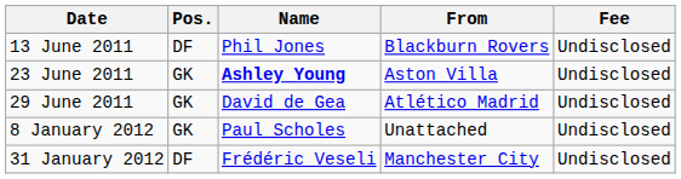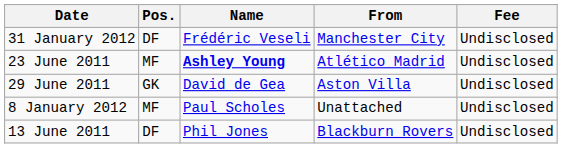 <table class="wikitable">
 <tr>
 <th>Date</th>
 <th>Pos.</th>
 <th>Name</th>
 <th>From</th>
 <th>Fee</th>
 </tr>
 <tr>
+<td>31 January 2012</td>
+<td>DF</td>
+<td> <a href='#'>Frédéric Veseli</a></td>
+<td> <a href='#'>Manchester City</a></td>
+<td>Undisclosed</td>
+</tr>
+<tr>
+<td>23 June 2011</td>
+<td>MF</td>
+<td><strong> <a href='#'>Ashley Young</a></strong></td>
+<td> <a href='#'>Atlético Madrid</a></td>
+<td>Undisclosed</td>
+</tr>
+<tr>
+<td>29 June 2011</td>
+<td>GK</td>
+<td> <a href='#'>David de Gea</a></td>
+<td> <a href='#'>Aston Villa</a></td>
+<td>Undisclosed</td>
+</tr>
+<tr>
+<td>8 January 2012</td>
+<td>MF</td>
+<td> <a href='#'>Paul Scholes</a></td>
+<td>Unattached</td>
+<td>Undisclosed</td>
+</tr>
+<tr>
 <td>13 June 2011</td>
 <td>DF</td>
 <td> <a href='#'>Phil Jones</a></td>
 <td> <a href='#'>Blackburn Rovers</a></td>
 <td>Undisclosed</td>
 </tr>
-<tr>
-<td>23 June 2011</td>
-<td>GK</td>
-<td><strong> <a href='#'>Ashley Young</a></strong></td>
-<td> <a href='#'>Aston Villa</a></td>
-<td>Undisclosed</td>
-</tr>
-<tr>
-<td>29 June 2011</td>
-<td>GK</td>
-<td> <a href='#'>David de Gea</a></td>
-<td> <a href='#'>Atlético Madrid</a></td>
-<td>Undisclosed</td>
-</tr>
-<tr>
-<td>8 January 2012</td>
-<td>GK</td>
-<td> <a href='#'>Paul Scholes</a></td>
-<td>Unattached</td>
-<td>Undisclosed</td>
-</tr>
-<tr>
-<td>31 January 2012</td>
-<td>DF</td>
-<td> <a href='#'>Frédéric Veseli</a></td>
-<td> <a href='#'>Manchester City</a></td>
-<td>Undisclosed</td>
-</tr>
 </table>
